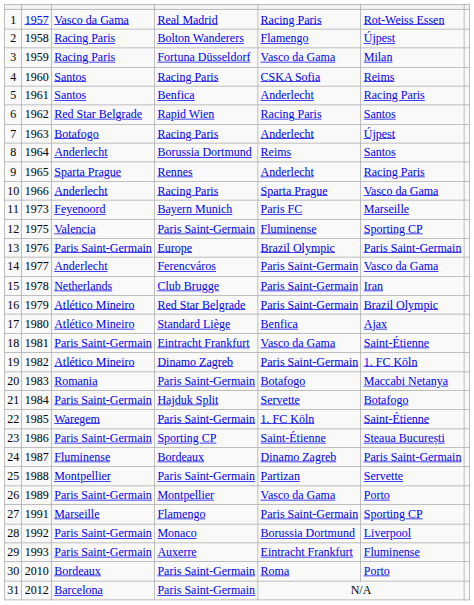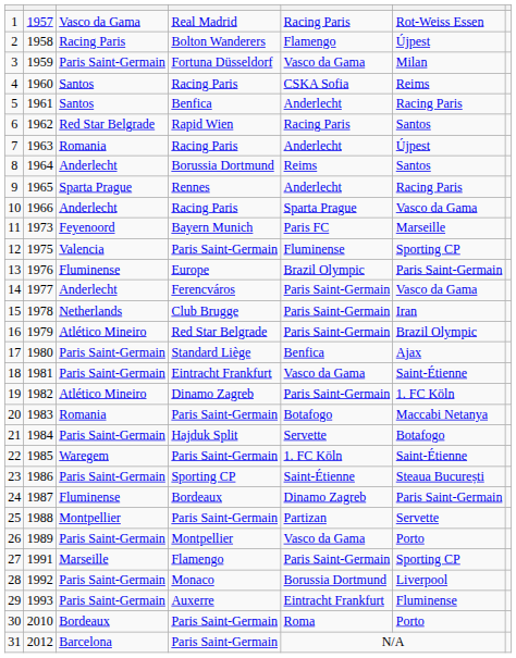 <table class="wikitable sortable" style="text-align:center">
 <tr>
 <th></th>
 <th></th>
 <th></th>
 <th></th>
 <th></th>
 <th></th>
 <th></th>
 </tr>
 <tr>
 <td>1</td>
 <td><a href='#'>1957</a></td>
 <td align="left"> <a href='#'>Vasco da Gama</a></td>
 <td align="left"> <a href='#'>Real Madrid</a></td>
 <td align="left"> <a href='#'>Racing Paris</a></td>
 <td align="left"> <a href='#'>Rot-Weiss Essen</a></td>
 <td></td>
 </tr>
 <tr>
 <td>2</td>
 <td>1958</td>
 <td align="left"> <a href='#'>Racing Paris</a></td>
 <td align="left"> <a href='#'>Bolton Wanderers</a></td>
 <td align="left"> <a href='#'>Flamengo</a></td>
 <td align="left"> <a href='#'>Újpest</a></td>
 <td></td>
 </tr>
 <tr>
 <td>3</td>
 <td>1959</td>
-<td align="left"> <a href='#'>Racing Paris</a></td>
+<td align="left"> <a href='#'>Paris Saint-Germain</a></td>
 <td align="left"> <a href='#'>Fortuna Düsseldorf</a></td>
 <td align="left"> <a href='#'>Vasco da Gama</a></td>
 <td align="left"> <a href='#'>Milan</a></td>
 <td></td>
 </tr>
 <tr>
 <td>4</td>
 <td>1960</td>
 <td align="left"> <a href='#'>Santos</a></td>
 <td align="left"> <a href='#'>Racing Paris</a></td>
 <td align="left"> <a href='#'>CSKA Sofia</a></td>
 <td align="left"> <a href='#'>Reims</a></td>
 <td></td>
 </tr>
 <tr>
 <td>5</td>
 <td>1961</td>
 <td align="left"> <a href='#'>Santos</a></td>
 <td align="left"> <a href='#'>Benfica</a></td>
 <td align="left"> <a href='#'>Anderlecht</a></td>
 <td align="left"> <a href='#'>Racing Paris</a></td>
 <td></td>
 </tr>
 <tr>
 <td>6</td>
 <td>1962</td>
 <td align="left"> <a href='#'>Red Star Belgrade</a></td>
 <td align="left"> <a href='#'>Rapid Wien</a></td>
 <td align="left"> <a href='#'>Racing Paris</a></td>
 <td align="left"> <a href='#'>Santos</a></td>
 <td></td>
 </tr>
 <tr>
 <td>7</td>
 <td>1963</td>
-<td align="left"> <a href='#'>Botafogo</a></td>
+<td align="left"> <a href='#'>Romania</a></td>
 <td align="left"> <a href='#'>Racing Paris</a></td>
 <td align="left"> <a href='#'>Anderlecht</a></td>
 <td align="left"> <a href='#'>Újpest</a></td>
 <td></td>
 </tr>
 <tr>
 <td>8</td>
 <td>1964</td>
 <td align="left"> <a href='#'>Anderlecht</a></td>
 <td align="left"> <a href='#'>Borussia Dortmund</a></td>
 <td align="left"> <a href='#'>Reims</a></td>
 <td align="left"> <a href='#'>Santos</a></td>
 <td></td>
 </tr>
 <tr>
 <td>9</td>
 <td>1965</td>
 <td align="left"> <a href='#'>Sparta Prague</a></td>
 <td align="left"> <a href='#'>Rennes</a></td>
 <td align="left"> <a href='#'>Anderlecht</a></td>
 <td align="left"> <a href='#'>Racing Paris</a></td>
 <td></td>
 </tr>
 <tr>
 <td>10</td>
 <td>1966</td>
 <td align="left"> <a href='#'>Anderlecht</a></td>
 <td align="left"> <a href='#'>Racing Paris</a></td>
 <td align="left"> <a href='#'>Sparta Prague</a></td>
 <td align="left"> <a href='#'>Vasco da Gama</a></td>
 <td></td>
 </tr>
 <tr>
 <td>11</td>
 <td>1973</td>
 <td align="left"> <a href='#'>Feyenoord</a></td>
 <td align="left"> <a href='#'>Bayern Munich</a></td>
 <td align="left"> <a href='#'>Paris FC</a></td>
 <td align="left"> <a href='#'>Marseille</a></td>
 <td></td>
 </tr>
 <tr>
 <td>12</td>
 <td>1975</td>
 <td align="left"> <a href='#'>Valencia</a></td>
 <td align="left"> <a href='#'>Paris Saint-Germain</a></td>
 <td align="left"> <a href='#'>Fluminense</a></td>
 <td align="left"> <a href='#'>Sporting CP</a></td>
 <td></td>
 </tr>
 <tr>
 <td>13</td>
 <td>1976</td>
-<td align="left"> <a href='#'>Paris Saint-Germain</a></td>
+<td align="left"> <a href='#'>Fluminense</a></td>
 <td align="left"> <a href='#'>Europe</a></td>
 <td align="left"> <a href='#'>Brazil Olympic</a></td>
 <td align="left"> <a href='#'>Paris Saint-Germain</a></td>
 <td></td>
 </tr>
 <tr>
 <td>14</td>
 <td>1977</td>
 <td align="left"> <a href='#'>Anderlecht</a></td>
 <td align="left"> <a href='#'>Ferencváros</a></td>
 <td align="left"> <a href='#'>Paris Saint-Germain</a></td>
 <td align="left"> <a href='#'>Vasco da Gama</a></td>
 <td></td>
 </tr>
 <tr>
 <td>15</td>
 <td>1978</td>
 <td align="left"> <a href='#'>Netherlands</a></td>
 <td align="left"> <a href='#'>Club Brugge</a></td>
 <td align="left"> <a href='#'>Paris Saint-Germain</a></td>
 <td align="left"> <a href='#'>Iran</a></td>
 <td></td>
 </tr>
 <tr>
 <td>16</td>
 <td>1979</td>
 <td align="left"> <a href='#'>Atlético Mineiro</a></td>
 <td align="left"> <a href='#'>Red Star Belgrade</a></td>
 <td align="left"> <a href='#'>Paris Saint-Germain</a></td>
 <td align="left"> <a href='#'>Brazil Olympic</a></td>
 <td></td>
 </tr>
 <tr>
 <td>17</td>
 <td>1980</td>
-<td align="left"> <a href='#'>Atlético Mineiro</a></td>
+<td align="left"> <a href='#'>Paris Saint-Germain</a></td>
 <td align="left"> <a href='#'>Standard Liège</a></td>
 <td align="left"> <a href='#'>Benfica</a></td>
 <td align="left"> <a href='#'>Ajax</a></td>
 <td></td>
 </tr>
 <tr>
 <td>18</td>
 <td>1981</td>
 <td align="left"> <a href='#'>Paris Saint-Germain</a></td>
 <td align="left"> <a href='#'>Eintracht Frankfurt</a></td>
 <td align="left"> <a href='#'>Vasco da Gama</a></td>
 <td align="left"> <a href='#'>Saint-Étienne</a></td>
 <td></td>
 </tr>
 <tr>
 <td>19</td>
 <td>1982</td>
 <td align="left"> <a href='#'>Atlético Mineiro</a></td>
 <td align="left"> <a href='#'>Dinamo Zagreb</a></td>
 <td align="left"> <a href='#'>Paris Saint-Germain</a></td>
 <td align="left"> <a href='#'>1. FC Köln</a></td>
 <td></td>
 </tr>
 <tr>
 <td>20</td>
 <td>1983</td>
 <td align="left"> <a href='#'>Romania</a></td>
 <td align="left"> <a href='#'>Paris Saint-Germain</a></td>
 <td align="left"> <a href='#'>Botafogo</a></td>
 <td align="left"> <a href='#'>Maccabi Netanya</a></td>
 <td></td>
 </tr>
 <tr>
 <td>21</td>
 <td>1984</td>
 <td align="left"> <a href='#'>Paris Saint-Germain</a></td>
 <td align="left"> <a href='#'>Hajduk Split</a></td>
 <td align="left"> <a href='#'>Servette</a></td>
 <td align="left"> <a href='#'>Botafogo</a></td>
 <td></td>
 </tr>
 <tr>
 <td>22</td>
 <td>1985</td>
 <td align="left"> <a href='#'>Waregem</a></td>
 <td align="left"> <a href='#'>Paris Saint-Germain</a></td>
 <td align="left"> <a href='#'>1. FC Köln</a></td>
 <td align="left"> <a href='#'>Saint-Étienne</a></td>
 <td></td>
 </tr>
 <tr>
 <td>23</td>
 <td>1986</td>
 <td align="left"> <a href='#'>Paris Saint-Germain</a></td>
 <td align="left"> <a href='#'>Sporting CP</a></td>
 <td align="left"> <a href='#'>Saint-Étienne</a></td>
 <td align="left"> <a href='#'>Steaua București</a></td>
 <td></td>
 </tr>
 <tr>
 <td>24</td>
 <td>1987</td>
 <td align="left"> <a href='#'>Fluminense</a></td>
 <td align="left"> <a href='#'>Bordeaux</a></td>
 <td align="left"> <a href='#'>Dinamo Zagreb</a></td>
 <td align="left"> <a href='#'>Paris Saint-Germain</a></td>
 <td></td>
 </tr>
 <tr>
 <td>25</td>
 <td>1988</td>
 <td align="left"> <a href='#'>Montpellier</a></td>
 <td align="left"> <a href='#'>Paris Saint-Germain</a></td>
 <td align="left"> <a href='#'>Partizan</a></td>
 <td align="left"> <a href='#'>Servette</a></td>
 <td></td>
 </tr>
 <tr>
 <td>26</td>
 <td>1989</td>
 <td align="left"> <a href='#'>Paris Saint-Germain</a></td>
 <td align="left"> <a href='#'>Montpellier</a></td>
 <td align="left"> <a href='#'>Vasco da Gama</a></td>
 <td align="left"> <a href='#'>Porto</a></td>
 <td></td>
 </tr>
 <tr>
 <td>27</td>
 <td>1991</td>
 <td align="left"> <a href='#'>Marseille</a></td>
 <td align="left"> <a href='#'>Flamengo</a></td>
 <td align="left"> <a href='#'>Paris Saint-Germain</a></td>
 <td align="left"> <a href='#'>Sporting CP</a></td>
 <td></td>
 </tr>
 <tr>
 <td>28</td>
 <td>1992</td>
 <td align="left"> <a href='#'>Paris Saint-Germain</a></td>
 <td align="left"> <a href='#'>Monaco</a></td>
 <td align="left"> <a href='#'>Borussia Dortmund</a></td>
 <td align="left"> <a href='#'>Liverpool</a></td>
 <td></td>
 </tr>
 <tr>
 <td>29</td>
 <td>1993</td>
 <td align="left"> <a href='#'>Paris Saint-Germain</a></td>
 <td align="left"> <a href='#'>Auxerre</a></td>
 <td align="left"> <a href='#'>Eintracht Frankfurt</a></td>
 <td align="left"> <a href='#'>Fluminense</a></td>
 <td></td>
 </tr>
 <tr>
 <td>30</td>
 <td>2010</td>
 <td align="left"> <a href='#'>Bordeaux</a></td>
 <td align="left"> <a href='#'>Paris Saint-Germain</a></td>
 <td align="left"> <a href='#'>Roma</a></td>
 <td align="left"> <a href='#'>Porto</a></td>
 <td></td>
 </tr>
 <tr>
 <td>31</td>
 <td>2012</td>
 <td align="left"> <a href='#'>Barcelona</a></td>
 <td align="left"> <a href='#'>Paris Saint-Germain</a></td>
 <td colspan="2">N/A</td>
 <td></td>
 </tr>
 </table>
